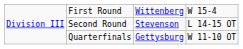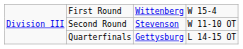 <table class="wikitable">
 <tr>
 <td rowspan="3"><a href='#'>Division III</a></td>
 <td>First Round</td>
 <td><a href='#'>Wittenberg</a></td>
 <td>W 15-4</td>
 </tr>
 <tr>
 <td>Second Round</td>
 <td><a href='#'>Stevenson</a></td>
-<td>L 14-15 OT</td>
+<td>W 11-10 OT</td>
 </tr>
 <tr>
 <td>Quarterfinals</td>
 <td><a href='#'>Gettysburg</a></td>
-<td>W 11-10 OT</td>
+<td>L 14-15 OT</td>
 </tr>
 </table>
